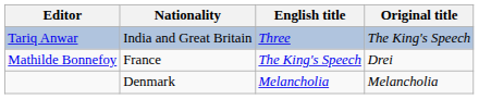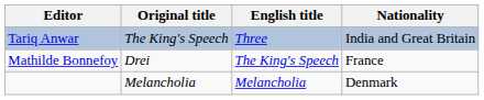 <table class="wikitable">
 <tr>
 <th>Editor</th>
+<th>Original title</th>
+<th>English title</th>
 <th>Nationality</th>
-<th>English title</th>
-<th>Original title</th>
 </tr>
 <tr style="background:#B0C4DE;">
 <td><a href='#'>Tariq Anwar</a></td>
+<td><em>The King's Speech</em></td>
+<td><em><a href='#'>Three</a></em></td>
 <td>India and Great Britain</td>
-<td><em><a href='#'>Three</a></em></td>
-<td><em>The King's Speech</em></td>
 </tr>
 <tr>
 <td><a href='#'>Mathilde Bonnefoy</a></td>
+<td><em>Drei</em></td>
+<td><em><a href='#'>The King's Speech</a></em></td>
 <td>France</td>
-<td><em><a href='#'>The King's Speech</a></em></td>
-<td><em>Drei</em></td>
 </tr>
 <tr>
 <td></td>
+<td><em>Melancholia</em></td>
+<td><em><a href='#'>Melancholia</a></em></td>
 <td>Denmark</td>
-<td><em><a href='#'>Melancholia</a></em></td>
-<td><em>Melancholia</em></td>
 </tr>
 </table>
